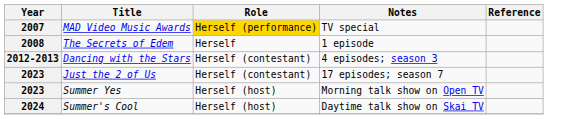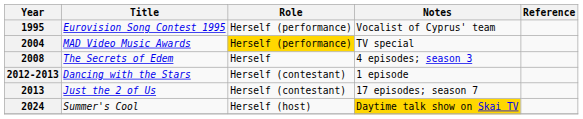 <table class="wikitable plainrowheaders sortable" style="margin-right: 0;">
 <tr>
 <th scope="col">Year</th>
 <th scope="col">Title</th>
 <th scope="col">Role</th>
 <th scope="col" class="unsortable">Notes</th>
 <th scope="col" class="unsortable">Reference</th>
 </tr>
 <tr>
-<th scope="row">2007</th>
+<th scope="row">1995</th>
+<td><em><a href='#'>Eurovision Song Contest 1995</a></em></td>
+<td>Herself (performance)</td>
+<td>Vocalist of Cyprus' team</td>
+<td></td>
+</tr>
+<tr>
+<th scope="row">2004</th>
 <td><em><a href='#'>MAD Video Music Awards</a></em></td>
 <td style="background: gold;">Herself (performance)</td>
 <td>TV special</td>
 <td></td>
 </tr>
 <tr>
 <th scope="row">2008</th>
 <td><em><a href='#'>The Secrets of Edem</a></em></td>
 <td>Herself</td>
-<td>1 episode</td>
+<td>4 episodes; <a href='#'>season 3</a></td>
 <td></td>
 </tr>
 <tr>
 <th scope="row">2012-2013</th>
 <td><em><a href='#'>Dancing with the Stars</a></em></td>
 <td>Herself (contestant)</td>
-<td>4 episodes; <a href='#'>season 3</a></td>
+<td>1 episode</td>
 <td></td>
 </tr>
 <tr>
-<th scope="row">2023</th>
+<th scope="row">2013</th>
 <td><em><a href='#'>Just the 2 of Us</a></em></td>
 <td>Herself (contestant)</td>
 <td>17 episodes; season 7</td>
 <td></td>
 </tr>
 <tr>
-<th scope="row">2023</th>
-<td><em>Summer Yes</em></td>
-<td>Herself (host)</td>
-<td>Morning talk show on <a href='#'>Open TV</a></td>
-<td></td>
-</tr>
-<tr>
 <th scope="row">2024</th>
 <td><em>Summer's Cool</em></td>
 <td>Herself (host)</td>
-<td>Daytime talk show on <a href='#'>Skai TV</a></td>
+<td style="background: gold;">Daytime talk show on <a href='#'>Skai TV</a></td>
 <td></td>
 </tr>
 <tr>
 </tr>
 </table>
